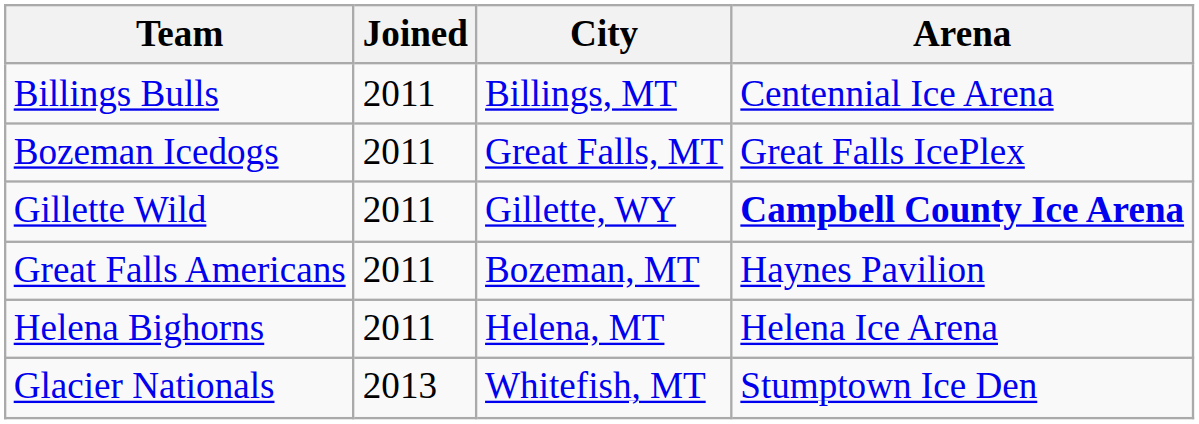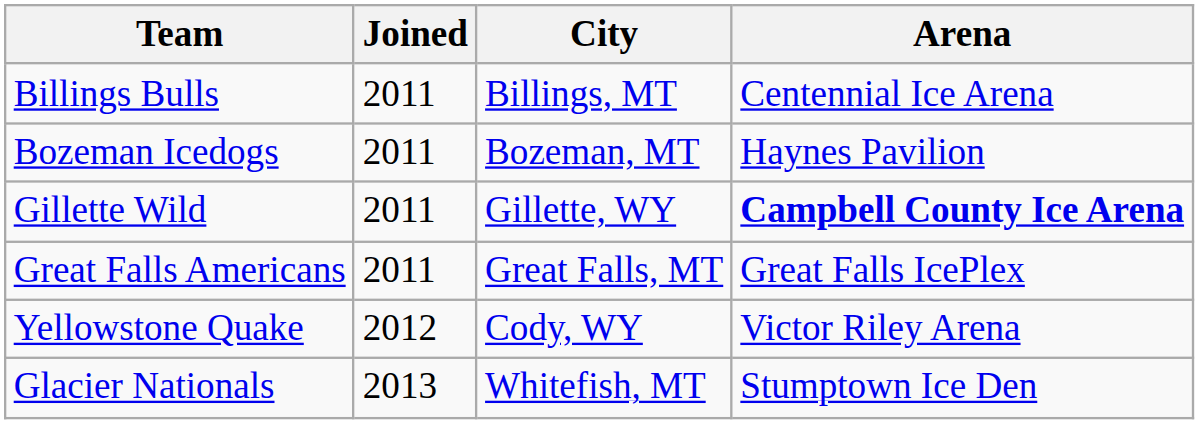 <table class="wikitable">
 <tr>
 <th>Team</th>
 <th>Joined</th>
 <th>City</th>
 <th>Arena</th>
 </tr>
 <tr>
 <td><a href='#'>Billings Bulls</a></td>
 <td>2011</td>
 <td><a href='#'>Billings, MT</a></td>
 <td><a href='#'>Centennial Ice Arena</a></td>
 </tr>
 <tr>
 <td><a href='#'>Bozeman Icedogs</a></td>
 <td>2011</td>
-<td><a href='#'>Great Falls, MT</a></td>
-<td><a href='#'>Great Falls IcePlex</a></td>
+<td><a href='#'>Bozeman, MT</a></td>
+<td><a href='#'>Haynes Pavilion</a></td>
 </tr>
 <tr>
 <td><a href='#'>Gillette Wild</a></td>
 <td>2011</td>
 <td><a href='#'>Gillette, WY</a></td>
 <td><strong><a href='#'>Campbell County Ice Arena</a></strong></td>
 </tr>
 <tr>
 <td><a href='#'>Great Falls Americans</a></td>
 <td>2011</td>
-<td><a href='#'>Bozeman, MT</a></td>
-<td><a href='#'>Haynes Pavilion</a></td>
+<td><a href='#'>Great Falls, MT</a></td>
+<td><a href='#'>Great Falls IcePlex</a></td>
 </tr>
 <tr>
-<td><a href='#'>Helena Bighorns</a></td>
-<td>2011</td>
-<td><a href='#'>Helena, MT</a></td>
-<td><a href='#'>Helena Ice Arena</a></td>
+<td><a href='#'>Yellowstone Quake</a></td>
+<td>2012</td>
+<td><a href='#'>Cody, WY</a></td>
+<td><a href='#'>Victor Riley Arena</a></td>
 </tr>
 <tr>
 <td><a href='#'>Glacier Nationals</a></td>
 <td>2013</td>
 <td><a href='#'>Whitefish, MT</a></td>
 <td><a href='#'>Stumptown Ice Den</a></td>
 </tr>
 </table>
